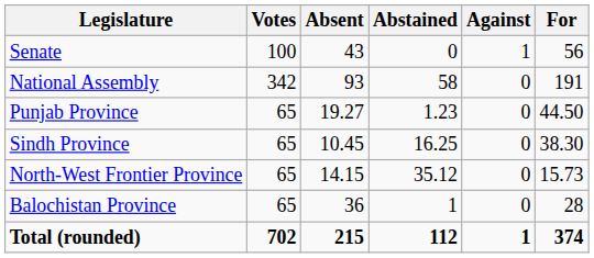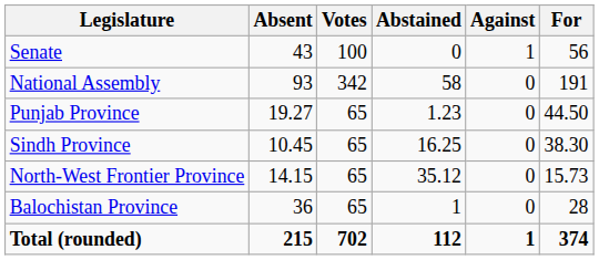 <table class="wikitable" style="text-align:right">
 <tr>
 <th>Legislature</th>
+<th>Absent</th>
 <th>Votes</th>
-<th>Absent</th>
 <th>Abstained</th>
 <th>Against</th>
 <th>For</th>
 </tr>
 <tr>
 <td align="left"><a href='#'>Senate</a></td>
+<td>43</td>
 <td>100</td>
-<td>43</td>
 <td>0</td>
 <td>1</td>
 <td>56</td>
 </tr>
 <tr>
 <td align="left"><a href='#'>National Assembly</a></td>
+<td>93</td>
 <td>342</td>
-<td>93</td>
 <td>58</td>
 <td>0</td>
 <td>191</td>
 </tr>
 <tr>
 <td align="left"><a href='#'>Punjab Province</a></td>
+<td>19.27</td>
 <td>65</td>
-<td>19.27</td>
 <td>1.23</td>
 <td>0</td>
 <td>44.50</td>
 </tr>
 <tr>
 <td align="left"><a href='#'>Sindh Province</a></td>
+<td>10.45</td>
 <td>65</td>
-<td>10.45</td>
 <td>16.25</td>
 <td>0</td>
 <td>38.30</td>
 </tr>
 <tr>
 <td align="left"><a href='#'>North-West Frontier Province</a></td>
+<td>14.15</td>
 <td>65</td>
-<td>14.15</td>
 <td>35.12</td>
 <td>0</td>
 <td>15.73</td>
 </tr>
 <tr>
 <td align="left"><a href='#'>Balochistan Province</a></td>
+<td>36</td>
 <td>65</td>
-<td>36</td>
 <td>1</td>
 <td>0</td>
 <td>28</td>
 </tr>
 <tr>
 <td align="left"><strong>Total (rounded)</strong></td>
+<td><strong>215</strong></td>
 <td><strong>702</strong></td>
-<td><strong>215</strong></td>
 <td><strong>112</strong></td>
 <td><strong>1</strong></td>
 <td><strong>374</strong></td>
 </tr>
 </table>
